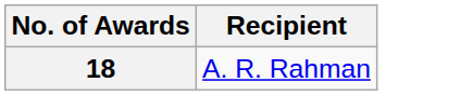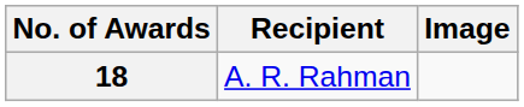 <table class="wikitable">
 <tr>
 <th>No. of Awards</th>
 <th>Recipient</th>
+<th>Image</th>
 </tr>
 <tr>
 <th>18</th>
 <td><a href='#'>A. R. Rahman</a></td>
+<td></td>
 </tr>
 </table>
